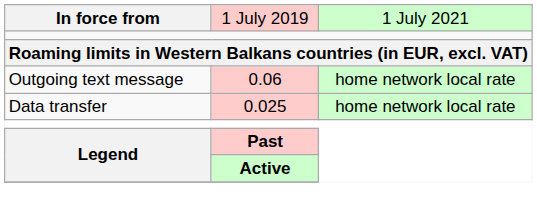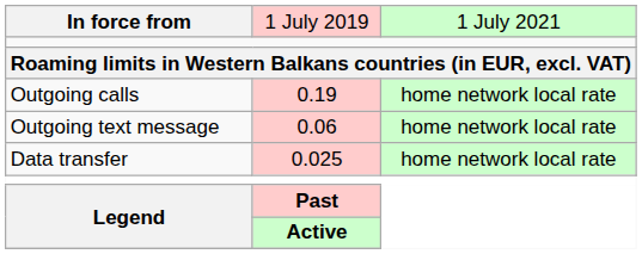 <table class="wikitable" style="font-size: 85%; text-align:center;">
 <tr>
 <th colspan=1>In force from</th>
 <td style="background:#fcc">1 July 2019</td>
 <td style="background:#cfc">1 July 2021</td>
 </tr>
 <tr>
 <td colspan=3></td>
 </tr>
 <tr>
 <th colspan=3>Roaming limits in Western Balkans countries (in EUR, excl. VAT)</th>
+</tr>
+<tr>
+<td style="text-align:left;">Outgoing calls</td>
+<td style="background:#fcc">0.19</td>
+<td style="background:#cfc">home network local rate</td>
 </tr>
 <tr>
 <td style="text-align:left;">Outgoing text message</td>
 <td style="background:#fcc">0.06</td>
 <td style="background:#cfc">home network local rate</td>
 </tr>
 <tr>
 <td style="text-align:left;">Data transfer</td>
 <td style="background:#fcc">0.025</td>
 <td style="background:#cfc">home network local rate</td>
 </tr>
 <tr>
 <td colspan=3 style="border-left:hidden; border-right:hidden; background:#fff;"></td>
 </tr>
 <tr style="border-right:hidden">
 <th rowspan=2>Legend</th>
 <th style="background:#fcc">Past</th>
 <td colspan=1 rowspan=3 style="border-top:hidden; border-bottom:hidden; border-right:hidden; background:#fff;"></td>
 </tr>
 <tr style="border-right:hidden">
 <th style="background:#cfc;">Active</th>
 </tr>
 <tr style="border-right:hidden">
 </tr>
 </table>
